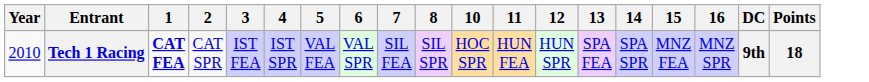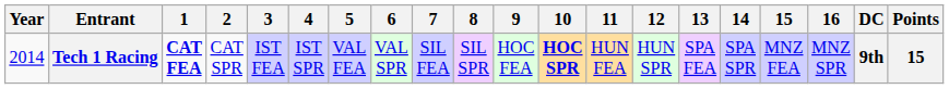 <table class="wikitable" style="text-align:center; font-size:85%">
 <tr>
 <th>Year</th>
 <th>Entrant</th>
 <th>1</th>
 <th>2</th>
 <th>3</th>
 <th>4</th>
 <th>5</th>
 <th>6</th>
 <th>7</th>
 <th>8</th>
+<th>9</th>
 <th>10</th>
 <th>11</th>
 <th>12</th>
 <th>13</th>
 <th>14</th>
 <th>15</th>
 <th>16</th>
 <th>DC</th>
 <th>Points</th>
 </tr>
 <tr>
-<td><a href='#'>2010</a></td>
+<td><a href='#'>2014</a></td>
 <th nowrap><a href='#'>Tech 1 Racing</a></th>
 <td><strong><a href='#'>CAT<br>FEA</a></strong></td>
 <td><a href='#'>CAT<br>SPR</a></td>
 <td style="background:#cfcfff;"><a href='#'>IST<br>FEA</a><br></td>
 <td style="background:#cfcfff;"><a href='#'>IST<br>SPR</a><br></td>
 <td style="background:#cfcfff;"><a href='#'>VAL<br>FEA</a><br></td>
 <td style="background:#DFFFDF;"><a href='#'>VAL<br>SPR</a><br></td>
 <td style="background:#cfcfff;"><a href='#'>SIL<br>FEA</a><br></td>
 <td style="background:#efcfff;"><a href='#'>SIL<br>SPR</a><br></td>
-<td style="background:#FFDF9F;"><a href='#'>HOC<br>SPR</a><br></td>
+<td style="background:#DFFFDF;"><a href='#'>HOC<br>FEA</a><br></td>
+<td style="background:#FFDF9F;"><strong><a href='#'>HOC<br>SPR</a><br></strong></td>
 <td style="background:#FFDF9F;"><a href='#'>HUN<br>FEA</a><br></td>
 <td style="background:#DFFFDF;"><a href='#'>HUN<br>SPR</a><br></td>
 <td style="background:#efcfff;"><a href='#'>SPA<br>FEA</a><br></td>
 <td style="background:#cfcfff;"><a href='#'>SPA<br>SPR</a><br></td>
 <td style="background:#cfcfff;"><a href='#'>MNZ<br>FEA</a><br></td>
 <td style="background:#cfcfff;"><a href='#'>MNZ<br>SPR</a><br></td>
 <th>9th</th>
-<th>18</th>
+<th>15</th>
 </tr>
 </table>
